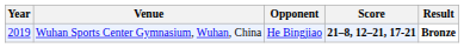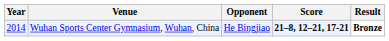 <table class="sortable wikitable" style="font-size: 90%;">
 <tr>
 <th>Year</th>
 <th>Venue</th>
 <th>Opponent</th>
 <th>Score</th>
 <th>Result</th>
 </tr>
 <tr style="background:#ECF2FF">
-<td align="center"><a href='#'>2019</a></td>
+<td align="center"><a href='#'>2014</a></td>
 <td align="left"><a href='#'>Wuhan Sports Center Gymnasium</a>, <a href='#'>Wuhan</a>, China</td>
 <td align="left"> <a href='#'>He Bingjiao</a></td>
 <td align="left"><strong>21–8, 12–21, 17-21</strong></td>
 <td style="text-align:left; background:white"> <strong>Bronze</strong></td>
 </tr>
 </table>
